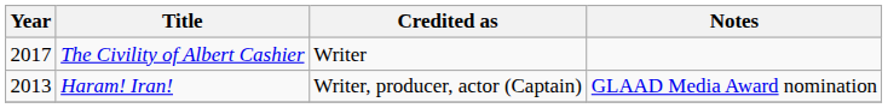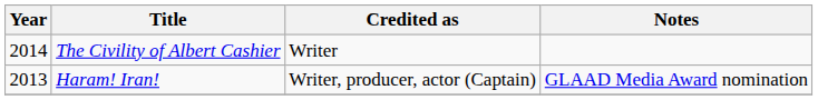 <table class="wikitable">
 <tr style="background:#ccc; text-align:center;">
 <th scope="col">Year</th>
 <th scope="col">Title</th>
 <th scope="col">Credited as</th>
 <th scope="col">Notes</th>
 </tr>
 <tr>
-<td>2017</td>
+<td>2014</td>
 <td><em><a href='#'>The Civility of Albert Cashier</a></em></td>
 <td>Writer</td>
 <td></td>
 </tr>
 <tr>
 <td>2013</td>
 <td><em><a href='#'>Haram! Iran!</a></em></td>
 <td>Writer, producer, actor (Captain)</td>
 <td><a href='#'>GLAAD Media Award</a> nomination</td>
 </tr>
 <tr>
 </tr>
 </table>
